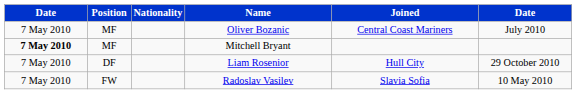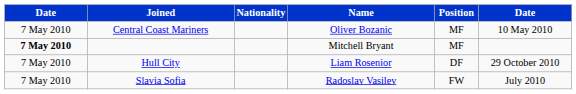 <table class="wikitable"  style="text-align:center; font-size:90%; ">
 <tr>
 <th style="background:#03c; color:white; width:110px;">Date</th>
-<th style="background:#03c; color:white; width:55px;">Position</th>
+<th style="background:#03c; color:white; width:200px;">Joined</th>
 <th style="background:#03c; color:white; width:55px;">Nationality</th>
 <th style="background:#03c; color:white; width:200px;">Name</th>
-<th style="background:#03c; color:white; width:200px;">Joined</th>
+<th style="background:#03c; color:white; width:55px;">Position</th>
 <th style="background:#03c; color:white; width:125px;">Date</th>
 </tr>
 <tr>
 <td>7 May 2010</td>
-<td>MF</td>
+<td> <a href='#'>Central Coast Mariners</a></td>
 <td></td>
 <td><a href='#'>Oliver Bozanic</a></td>
-<td> <a href='#'>Central Coast Mariners</a></td>
-<td>July 2010</td>
+<td>MF</td>
+<td>10 May 2010</td>
 </tr>
 <tr>
 <td><strong>7 May 2010</strong></td>
-<td>MF</td>
+<td></td>
 <td></td>
 <td>Mitchell Bryant</td>
-<td></td>
+<td>MF</td>
 <td></td>
 </tr>
 <tr>
 <td>7 May 2010</td>
-<td>DF</td>
+<td><a href='#'>Hull City</a></td>
 <td></td>
 <td><a href='#'>Liam Rosenior</a></td>
-<td><a href='#'>Hull City</a></td>
+<td>DF</td>
 <td>29 October 2010 </td>
 </tr>
 <tr>
 <td>7 May 2010</td>
-<td>FW</td>
+<td> <a href='#'>Slavia Sofia</a></td>
 <td></td>
 <td><a href='#'>Radoslav Vasilev</a></td>
-<td> <a href='#'>Slavia Sofia</a></td>
-<td>10 May 2010</td>
+<td>FW</td>
+<td>July 2010</td>
 </tr>
 </table>
